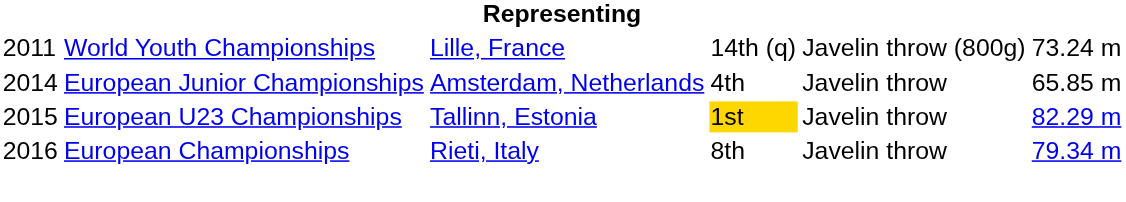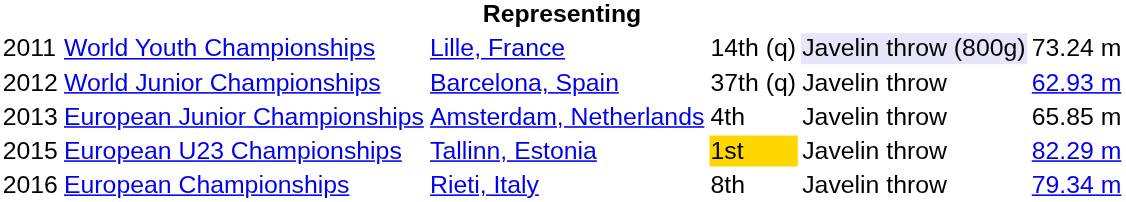 <table>
 <tr>
 <th colspan="6">Representing </th>
 </tr>
 <tr>
 <td>2011</td>
 <td><a href='#'>World Youth Championships</a></td>
 <td><a href='#'>Lille, France</a></td>
 <td>14th (q)</td>
-<td>Javelin throw (800g)</td>
+<td style="background: lavender;">Javelin throw (800g)</td>
 <td>73.24 m</td>
 </tr>
 <tr>
-<td>2014</td>
+<td>2012</td>
+<td><a href='#'>World Junior Championships</a></td>
+<td><a href='#'>Barcelona, Spain</a></td>
+<td>37th (q)</td>
+<td>Javelin throw</td>
+<td><a href='#'>62.93 m</a></td>
+</tr>
+<tr>
+<td>2013</td>
 <td><a href='#'>European Junior Championships</a></td>
 <td><a href='#'>Amsterdam, Netherlands</a></td>
 <td>4th</td>
 <td>Javelin throw</td>
 <td>65.85 m</td>
 </tr>
 <tr>
 <td>2015</td>
 <td><a href='#'>European U23 Championships</a></td>
 <td><a href='#'>Tallinn, Estonia</a></td>
 <td bgcolor=gold>1st</td>
 <td>Javelin throw</td>
 <td><a href='#'>82.29 m</a></td>
 </tr>
 <tr>
 <td>2016</td>
 <td><a href='#'>European Championships</a></td>
 <td><a href='#'>Rieti, Italy</a></td>
 <td>8th</td>
 <td>Javelin throw</td>
 <td><a href='#'>79.34 m</a></td>
 </tr>
 </table>
